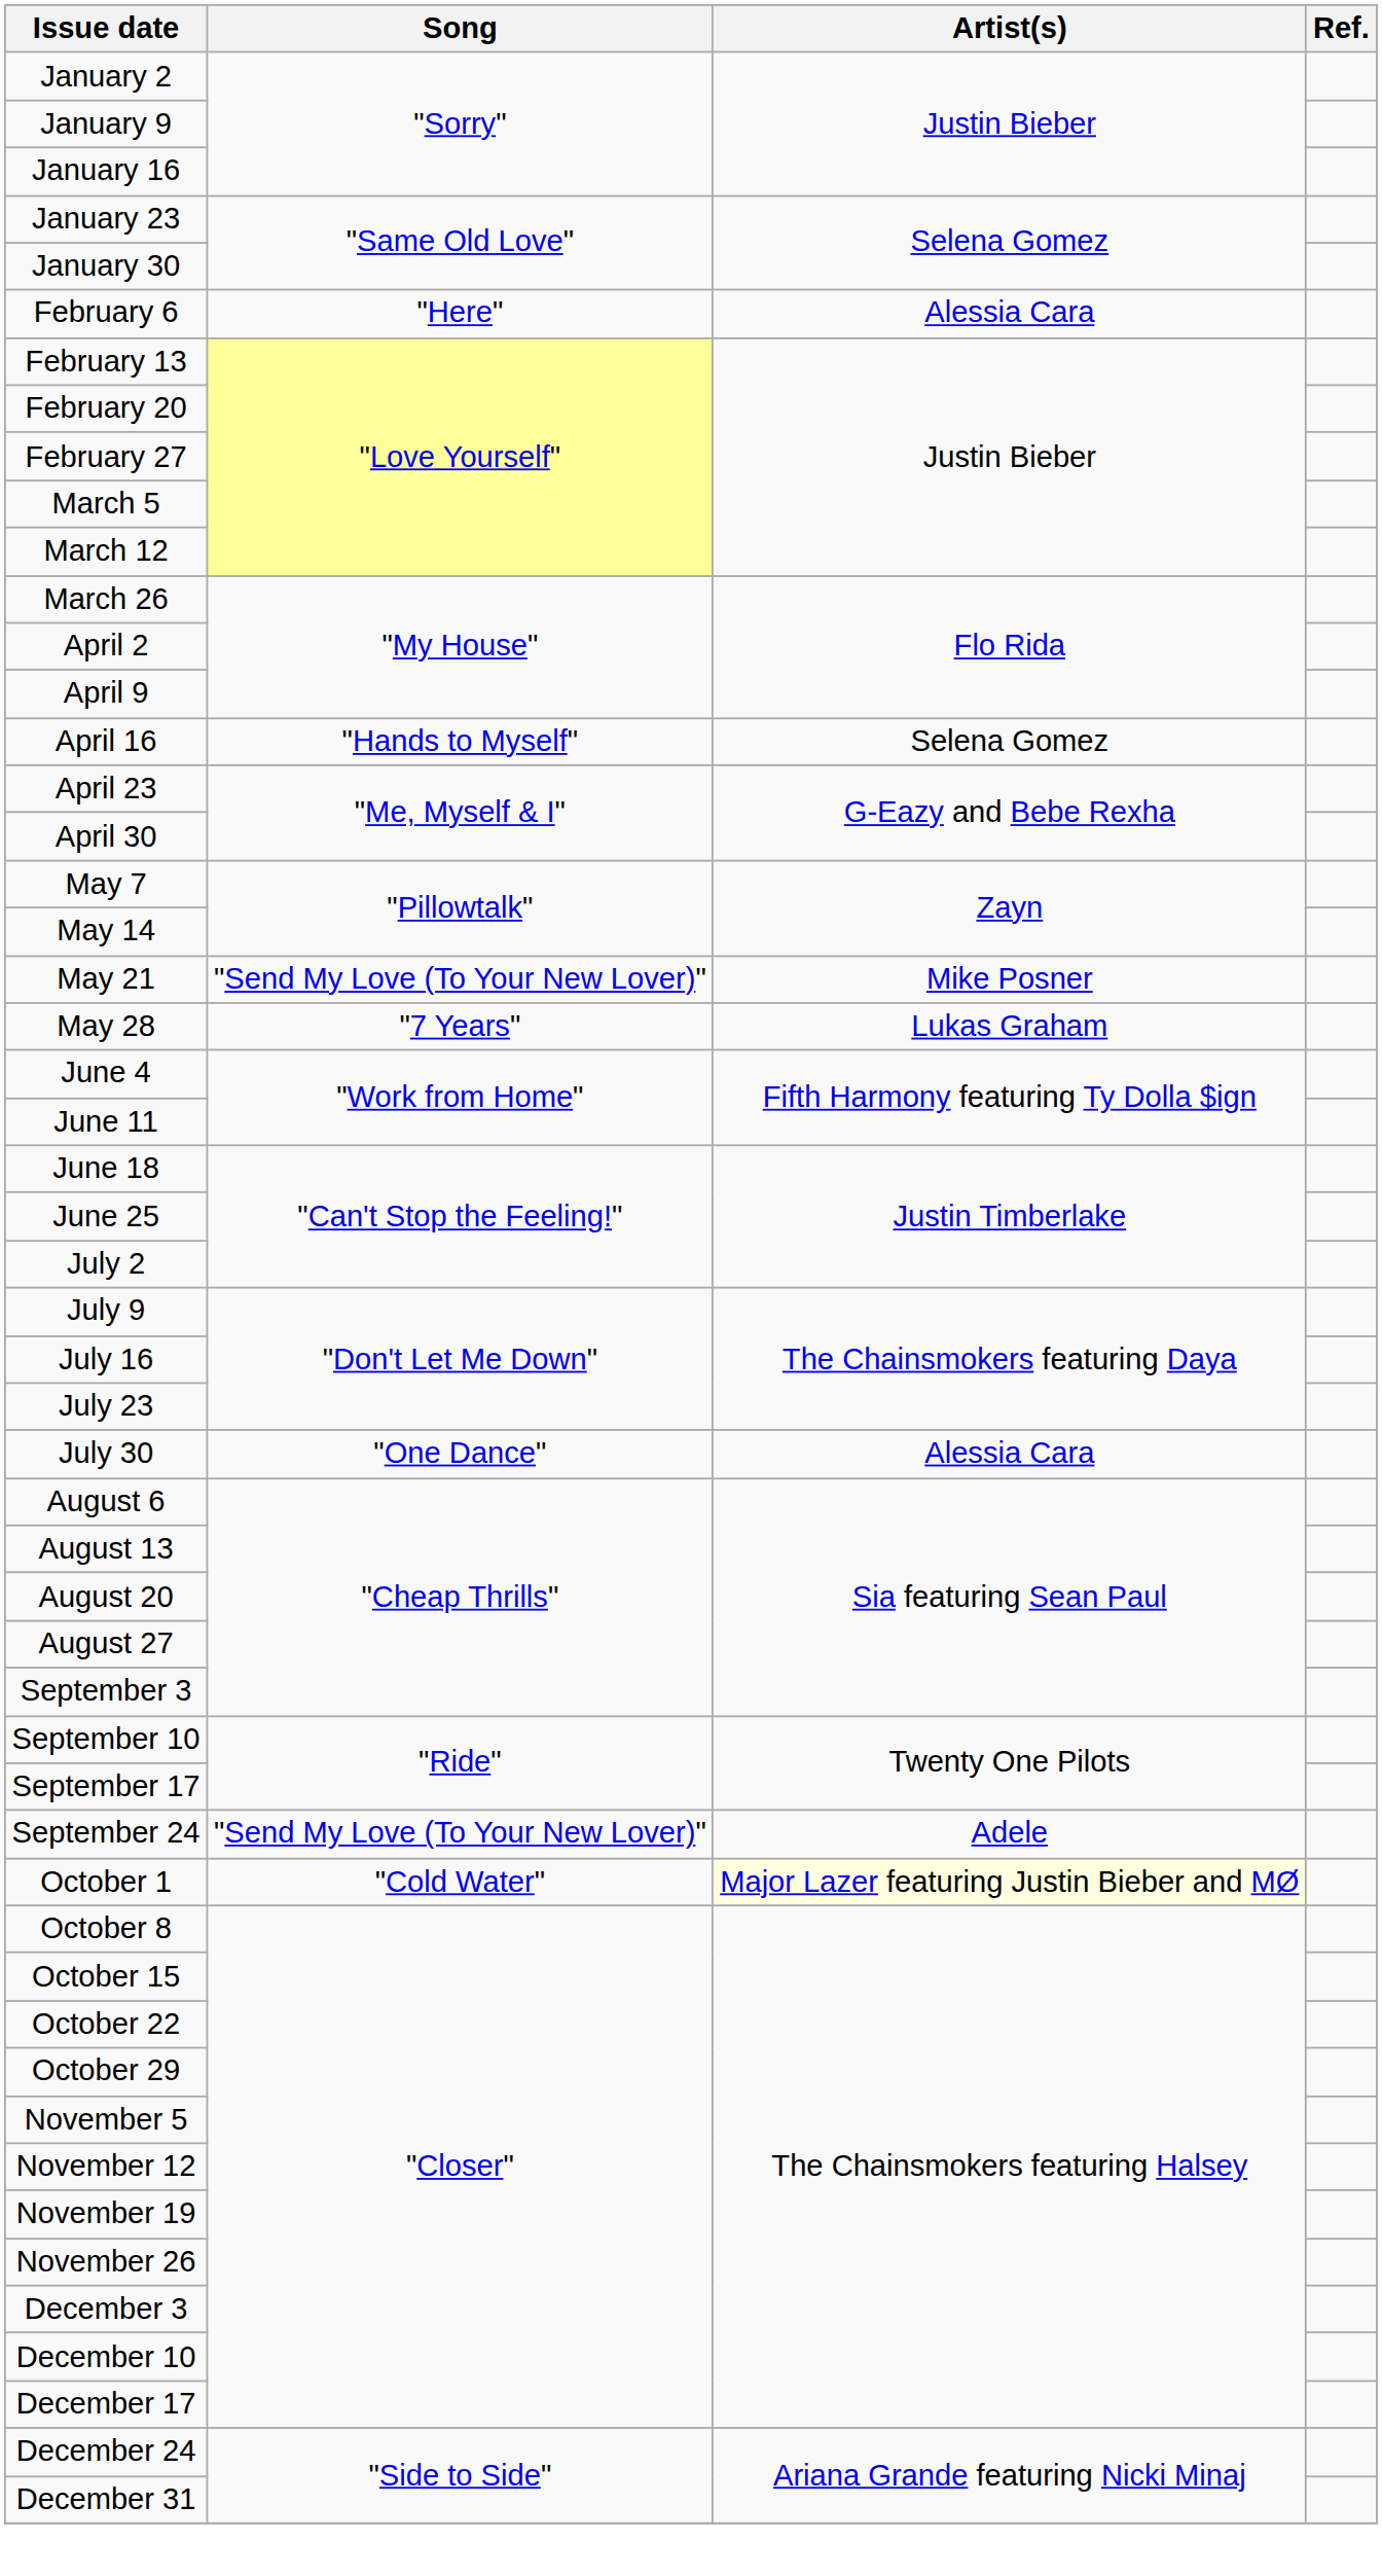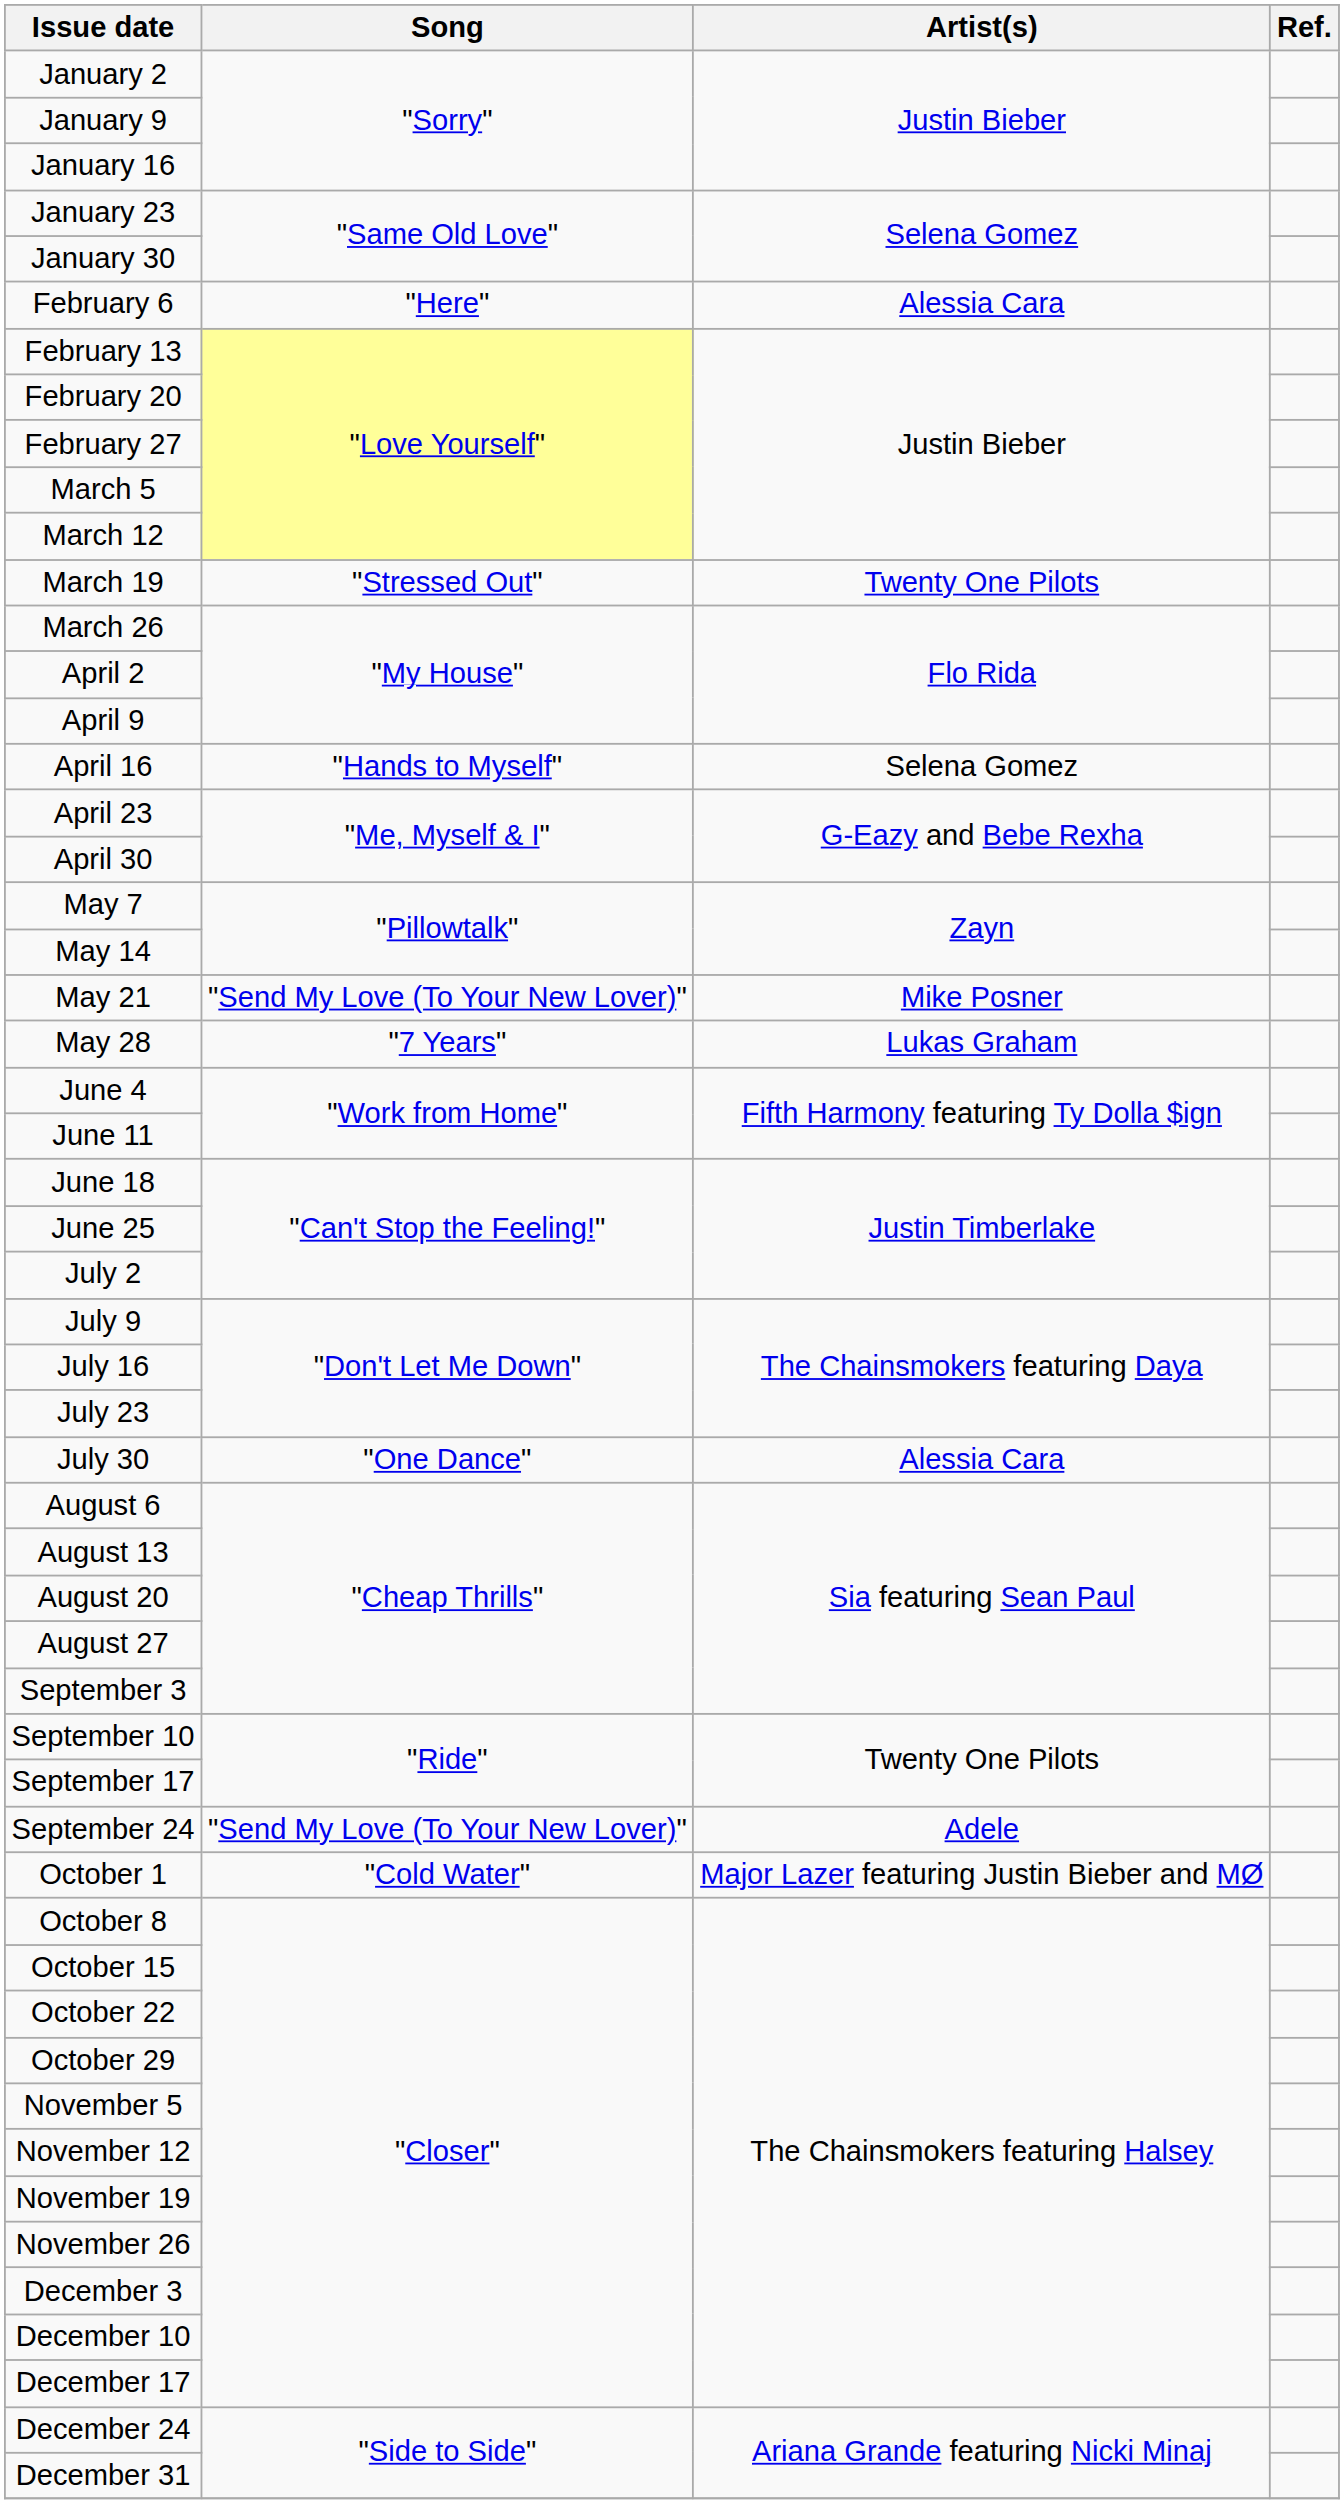 <table class="wikitable" style="text-align: center;">
 <tr>
 <th>Issue date</th>
 <th>Song</th>
 <th>Artist(s)</th>
 <th>Ref.</th>
 </tr>
 <tr>
 <td>January 2</td>
 <td rowspan=3>"<a href='#'>Sorry</a>"</td>
 <td rowspan=3><a href='#'>Justin Bieber</a></td>
 <td></td>
 </tr>
 <tr>
 <td>January 9</td>
 <td></td>
 </tr>
 <tr>
 <td>January 16</td>
 <td></td>
 </tr>
 <tr>
 <td>January 23</td>
 <td rowspan=2>"<a href='#'>Same Old Love</a>"</td>
 <td rowspan=2><a href='#'>Selena Gomez</a></td>
 <td></td>
 </tr>
 <tr>
 <td>January 30</td>
 <td></td>
 </tr>
 <tr>
 <td>February 6</td>
 <td>"<a href='#'>Here</a>"</td>
 <td><a href='#'>Alessia Cara</a></td>
 <td></td>
 </tr>
 <tr>
 <td>February 13</td>
 <td bgcolor=#FFFF99 rowspan=5>"<a href='#'>Love Yourself</a>"</td>
 <td rowspan=5>Justin Bieber</td>
 <td></td>
 </tr>
 <tr>
 <td>February 20</td>
 <td></td>
 </tr>
 <tr>
 <td>February 27</td>
 <td></td>
 </tr>
 <tr>
 <td>March 5</td>
 <td></td>
 </tr>
 <tr>
 <td>March 12</td>
+<td></td>
+</tr>
+<tr>
+<td>March 19</td>
+<td>"<a href='#'>Stressed Out</a>"</td>
+<td><a href='#'>Twenty One Pilots</a></td>
 <td></td>
 </tr>
 <tr>
 <td>March 26</td>
 <td rowspan=3>"<a href='#'>My House</a>"</td>
 <td rowspan=3><a href='#'>Flo Rida</a></td>
 <td></td>
 </tr>
 <tr>
 <td>April 2</td>
 <td></td>
 </tr>
 <tr>
 <td>April 9</td>
 <td></td>
 </tr>
 <tr>
 <td>April 16</td>
 <td>"<a href='#'>Hands to Myself</a>"</td>
 <td>Selena Gomez</td>
 <td></td>
 </tr>
 <tr>
 <td>April 23</td>
 <td rowspan="2">"<a href='#'>Me, Myself & I</a>"</td>
 <td rowspan="2"><a href='#'>G-Eazy</a> and <a href='#'>Bebe Rexha</a></td>
 <td></td>
 </tr>
 <tr>
 <td>April 30</td>
 <td></td>
 </tr>
 <tr>
 <td>May 7</td>
 <td rowspan="2">"<a href='#'>Pillowtalk</a>"</td>
 <td rowspan="2"><a href='#'>Zayn</a></td>
 <td></td>
 </tr>
 <tr>
 <td>May 14</td>
 <td></td>
 </tr>
 <tr>
 <td>May 21</td>
 <td>"<a href='#'>Send My Love (To Your New Lover)</a>"</td>
 <td><a href='#'>Mike Posner</a></td>
 <td></td>
 </tr>
 <tr>
 <td>May 28</td>
 <td>"<a href='#'>7 Years</a>"</td>
 <td><a href='#'>Lukas Graham</a></td>
 <td></td>
 </tr>
 <tr>
 <td>June 4</td>
 <td rowspan=2>"<a href='#'>Work from Home</a>"</td>
 <td rowspan=2><a href='#'>Fifth Harmony</a> featuring <a href='#'>Ty Dolla $ign</a></td>
 <td></td>
 </tr>
 <tr>
 <td>June 11</td>
 <td></td>
 </tr>
 <tr>
 <td>June 18</td>
 <td rowspan=3>"<a href='#'>Can't Stop the Feeling!</a>"</td>
 <td rowspan=3><a href='#'>Justin Timberlake</a></td>
 <td></td>
 </tr>
 <tr>
 <td>June 25</td>
 <td></td>
 </tr>
 <tr>
 <td>July 2</td>
 <td></td>
 </tr>
 <tr>
 <td>July 9</td>
 <td rowspan=3>"<a href='#'>Don't Let Me Down</a>"</td>
 <td rowspan=3><a href='#'>The Chainsmokers</a> featuring <a href='#'>Daya</a></td>
 <td></td>
 </tr>
 <tr>
 <td>July 16</td>
 <td></td>
 </tr>
 <tr>
 <td>July 23</td>
 <td></td>
 </tr>
 <tr>
 <td>July 30</td>
 <td>"<a href='#'>One Dance</a>"</td>
 <td><a href='#'>Alessia Cara</a></td>
 <td></td>
 </tr>
 <tr>
 <td>August 6</td>
 <td rowspan=5>"<a href='#'>Cheap Thrills</a>"</td>
 <td rowspan=5><a href='#'>Sia</a> featuring <a href='#'>Sean Paul</a></td>
 <td></td>
 </tr>
 <tr>
 <td>August 13</td>
 <td></td>
 </tr>
 <tr>
 <td>August 20</td>
 <td></td>
 </tr>
 <tr>
 <td>August 27</td>
 <td></td>
 </tr>
 <tr>
 <td>September 3</td>
 <td></td>
 </tr>
 <tr>
 <td>September 10</td>
 <td rowspan=2>"<a href='#'>Ride</a>"</td>
 <td rowspan=2>Twenty One Pilots</td>
 <td></td>
 </tr>
 <tr>
 <td>September 17</td>
 <td></td>
 </tr>
 <tr>
 <td>September 24</td>
 <td>"<a href='#'>Send My Love (To Your New Lover)</a>"</td>
 <td><a href='#'>Adele</a></td>
 <td></td>
 </tr>
 <tr>
 <td>October 1</td>
 <td>"<a href='#'>Cold Water</a>"</td>
-<td style="background: lightyellow;"><a href='#'>Major Lazer</a> featuring Justin Bieber and <a href='#'>MØ</a></td>
+<td><a href='#'>Major Lazer</a> featuring Justin Bieber and <a href='#'>MØ</a></td>
 <td></td>
 </tr>
 <tr>
 <td>October 8</td>
 <td rowspan=11>"<a href='#'>Closer</a>"</td>
 <td rowspan=11>The Chainsmokers featuring <a href='#'>Halsey</a></td>
 <td></td>
 </tr>
 <tr>
 <td>October 15</td>
 <td></td>
 </tr>
 <tr>
 <td>October 22</td>
 <td></td>
 </tr>
 <tr>
 <td>October 29</td>
 <td></td>
 </tr>
 <tr>
 <td>November 5</td>
 <td></td>
 </tr>
 <tr>
 <td>November 12</td>
 <td></td>
 </tr>
 <tr>
 <td>November 19</td>
 <td></td>
 </tr>
 <tr>
 <td>November 26</td>
 <td></td>
 </tr>
 <tr>
 <td>December 3</td>
 <td></td>
 </tr>
 <tr>
 <td>December 10</td>
 <td></td>
 </tr>
 <tr>
 <td>December 17</td>
 <td></td>
 </tr>
 <tr>
 <td>December 24</td>
 <td rowspan=2>"<a href='#'>Side to Side</a>"</td>
 <td rowspan=2><a href='#'>Ariana Grande</a> featuring <a href='#'>Nicki Minaj</a></td>
 <td></td>
 </tr>
 <tr>
 <td>December 31</td>
 <td></td>
 </tr>
 <tr>
 </tr>
 </table>
